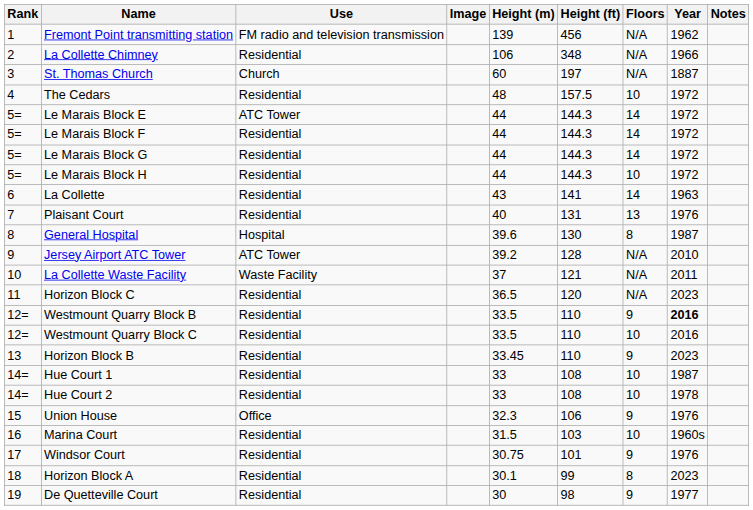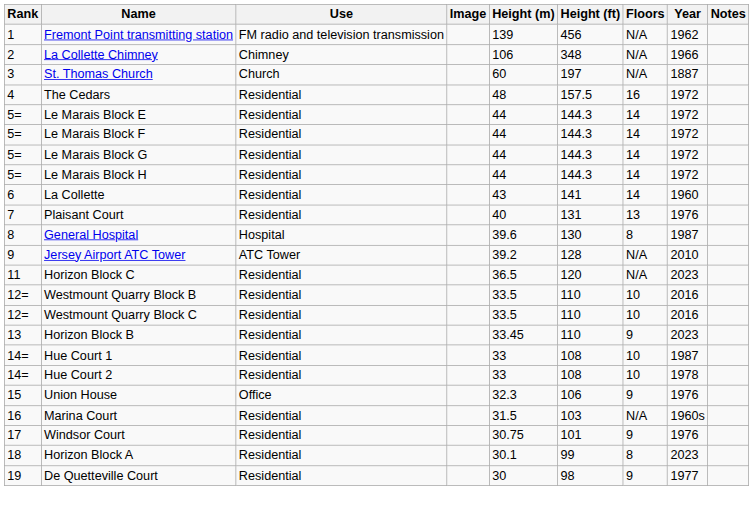 <table class="wikitable sortable">
 <tr>
 <th>Rank</th>
 <th>Name</th>
 <th>Use</th>
 <th>Image</th>
 <th>Height (m)</th>
 <th>Height (ft)</th>
 <th>Floors</th>
 <th>Year</th>
 <th>Notes</th>
 </tr>
 <tr>
 <td>1</td>
 <td><a href='#'>Fremont Point transmitting station</a></td>
 <td>FM radio and television transmission</td>
 <td></td>
 <td>139</td>
 <td>456</td>
 <td>N/A</td>
 <td>1962</td>
 <td></td>
 </tr>
 <tr>
 <td>2</td>
 <td><a href='#'>La Collette Chimney</a></td>
-<td>Residential</td>
+<td>Chimney</td>
 <td></td>
 <td>106</td>
 <td>348</td>
 <td>N/A</td>
 <td>1966</td>
 <td></td>
 </tr>
 <tr>
 <td>3</td>
 <td><a href='#'>St. Thomas Church</a></td>
 <td>Church</td>
 <td></td>
 <td>60</td>
 <td>197</td>
 <td>N/A</td>
 <td>1887</td>
 <td></td>
 </tr>
 <tr>
 <td>4</td>
 <td>The Cedars</td>
 <td>Residential</td>
 <td><br></td>
 <td>48</td>
 <td>157.5</td>
-<td>10</td>
+<td>16</td>
 <td>1972</td>
 <td></td>
 </tr>
 <tr>
 <td>5=</td>
 <td>Le Marais Block E</td>
-<td>ATC Tower</td>
+<td>Residential</td>
 <td></td>
 <td>44</td>
 <td>144.3</td>
 <td>14</td>
 <td>1972</td>
 <td></td>
 </tr>
 <tr>
 <td>5=</td>
 <td>Le Marais Block F</td>
 <td>Residential</td>
 <td></td>
 <td>44</td>
 <td>144.3</td>
 <td>14</td>
 <td>1972</td>
 <td></td>
 </tr>
 <tr>
 <td>5=</td>
 <td>Le Marais Block G</td>
 <td>Residential</td>
 <td></td>
 <td>44</td>
 <td>144.3</td>
 <td>14</td>
 <td>1972</td>
 <td></td>
 </tr>
 <tr>
 <td>5=</td>
 <td>Le Marais Block H</td>
 <td>Residential</td>
 <td></td>
 <td>44</td>
 <td>144.3</td>
-<td>10</td>
+<td>14</td>
 <td>1972</td>
 <td></td>
 </tr>
 <tr>
 <td>6</td>
 <td>La Collette</td>
 <td>Residential</td>
 <td></td>
 <td>43</td>
 <td>141</td>
 <td>14</td>
-<td>1963</td>
+<td>1960</td>
 <td></td>
 </tr>
 <tr>
 <td>7</td>
 <td>Plaisant Court</td>
 <td>Residential</td>
 <td></td>
 <td>40</td>
 <td>131</td>
 <td>13</td>
 <td>1976</td>
 <td></td>
 </tr>
 <tr>
 <td>8</td>
 <td><a href='#'>General Hospital</a></td>
 <td>Hospital</td>
 <td></td>
 <td>39.6</td>
 <td>130</td>
 <td>8</td>
 <td>1987</td>
 <td></td>
 </tr>
 <tr>
 <td>9</td>
 <td><a href='#'>Jersey Airport ATC Tower</a></td>
 <td>ATC Tower</td>
 <td></td>
 <td>39.2</td>
 <td>128</td>
 <td>N/A</td>
 <td>2010</td>
 <td></td>
 </tr>
 <tr>
-<td>10</td>
-<td><a href='#'>La Collette Waste Facility</a></td>
-<td>Waste Facility</td>
-<td></td>
-<td>37</td>
-<td>121</td>
-<td>N/A</td>
-<td>2011</td>
-<td></td>
-</tr>
-<tr>
 <td>11</td>
 <td>Horizon Block C</td>
 <td>Residential</td>
 <td></td>
 <td>36.5</td>
 <td>120</td>
 <td>N/A</td>
 <td>2023</td>
 <td></td>
 </tr>
 <tr>
 <td>12=</td>
 <td>Westmount Quarry Block B</td>
 <td>Residential</td>
 <td></td>
 <td>33.5</td>
 <td>110</td>
-<td>9</td>
-<td><strong>2016</strong></td>
+<td>10</td>
+<td>2016</td>
 <td></td>
 </tr>
 <tr>
 <td>12=</td>
 <td>Westmount Quarry Block C</td>
 <td>Residential</td>
 <td></td>
 <td>33.5</td>
 <td>110</td>
 <td>10</td>
 <td>2016</td>
 <td></td>
 </tr>
 <tr>
 <td>13</td>
 <td>Horizon Block B</td>
 <td>Residential</td>
 <td></td>
 <td>33.45</td>
 <td>110</td>
 <td>9</td>
 <td>2023</td>
 <td></td>
 </tr>
 <tr>
 <td>14=</td>
 <td>Hue Court 1</td>
 <td>Residential</td>
 <td></td>
 <td>33</td>
 <td>108</td>
 <td>10</td>
 <td>1987</td>
 <td></td>
 </tr>
 <tr>
 <td>14=</td>
 <td>Hue Court 2</td>
 <td>Residential</td>
 <td></td>
 <td>33</td>
 <td>108</td>
 <td>10</td>
 <td>1978</td>
 <td></td>
 </tr>
 <tr>
 <td>15</td>
 <td>Union House</td>
 <td>Office</td>
 <td></td>
 <td>32.3</td>
 <td>106</td>
 <td>9</td>
 <td>1976</td>
 <td></td>
 </tr>
 <tr>
 <td>16</td>
 <td>Marina Court</td>
 <td>Residential</td>
 <td></td>
 <td>31.5</td>
 <td>103</td>
-<td>10</td>
+<td>N/A</td>
 <td>1960s</td>
 <td></td>
 </tr>
 <tr>
 <td>17</td>
 <td>Windsor Court</td>
 <td>Residential</td>
 <td></td>
 <td>30.75</td>
 <td>101</td>
 <td>9</td>
 <td>1976</td>
 <td></td>
 </tr>
 <tr>
 <td>18</td>
 <td>Horizon Block A</td>
 <td>Residential</td>
 <td></td>
 <td>30.1</td>
 <td>99</td>
 <td>8</td>
 <td>2023</td>
 <td></td>
 </tr>
 <tr>
 <td>19</td>
 <td>De Quetteville Court</td>
 <td>Residential</td>
 <td></td>
 <td>30</td>
 <td>98</td>
 <td>9</td>
 <td>1977</td>
 <td></td>
 </tr>
 </table>
